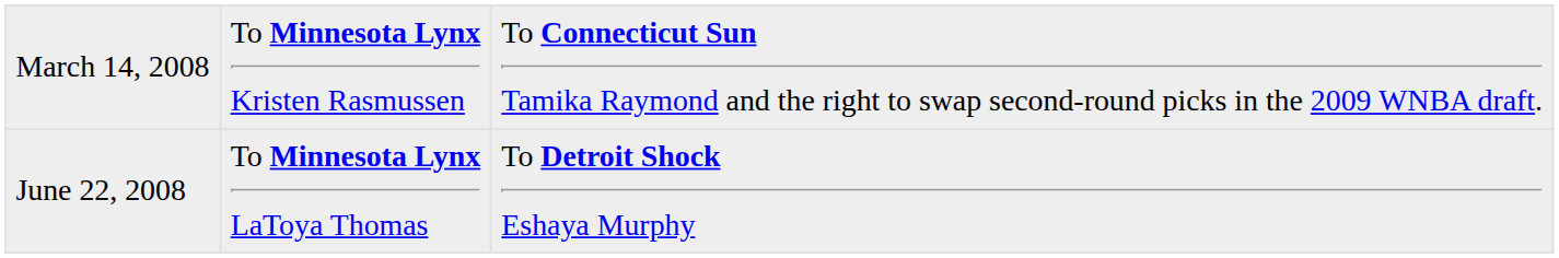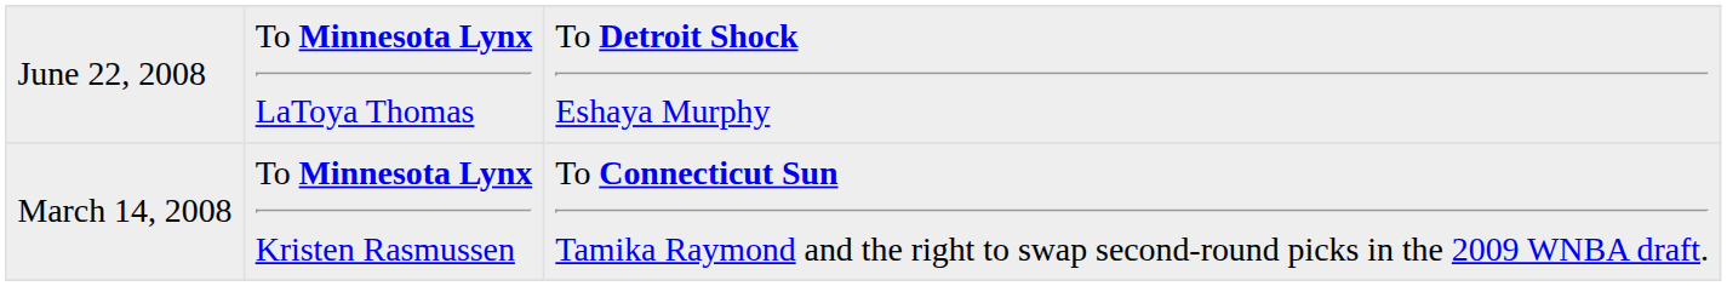 <table border=1 style="border-collapse:collapse" bordercolor="#DFDFDF"  cellpadding="5">
 <tr>
+</tr>
+<tr bgcolor="eeeeee">
+<td>June 22, 2008<br></td>
+<td valign="top">To <strong><a href='#'>Minnesota Lynx</a></strong> <hr><a href='#'>LaToya Thomas</a></td>
+<td valign="top">To <strong><a href='#'>Detroit Shock</a></strong> <hr><a href='#'>Eshaya Murphy</a></td>
 </tr>
 <tr bgcolor="eeeeee">
 <td>March 14, 2008</td>
 <td valign="top">To <strong><a href='#'>Minnesota Lynx</a></strong> <hr><a href='#'>Kristen Rasmussen</a></td>
 <td valign="top">To <strong><a href='#'>Connecticut Sun</a></strong> <hr><a href='#'>Tamika Raymond</a> and the right to swap second-round picks in the <a href='#'>2009 WNBA draft</a>.</td>
 </tr>
-<tr bgcolor="eeeeee">
-<td>June 22, 2008<br></td>
-<td valign="top">To <strong><a href='#'>Minnesota Lynx</a></strong> <hr><a href='#'>LaToya Thomas</a></td>
-<td valign="top">To <strong><a href='#'>Detroit Shock</a></strong> <hr><a href='#'>Eshaya Murphy</a></td>
-</tr>
 </table>
